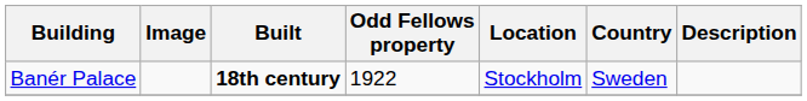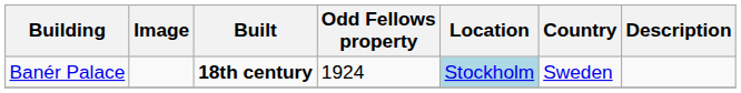 <table class="wikitable sortable">
 <tr>
 <th>Building<br></th>
 <th class="unsortable">Image</th>
 <th>Built</th>
 <th>Odd Fellows<br>property</th>
 <th>Location</th>
 <th>Country</th>
 <th class="unsortable">Description</th>
 </tr>
 <tr>
 <td><a href='#'>Banér Palace</a></td>
 <td></td>
 <td><strong>18th century</strong></td>
-<td>1922</td>
-<td><a href='#'>Stockholm</a></td>
+<td>1924</td>
+<td style="background: lightblue;"><a href='#'>Stockholm</a></td>
 <td><a href='#'>Sweden</a></td>
 <td></td>
 </tr>
 <tr>
 </tr>
 </table>
